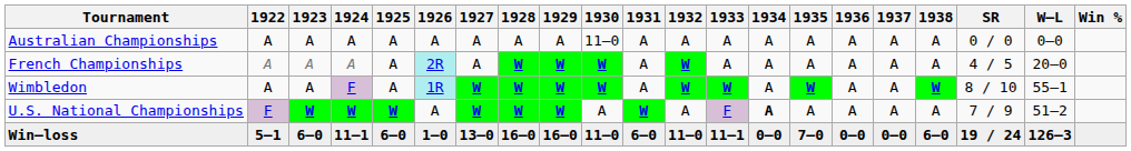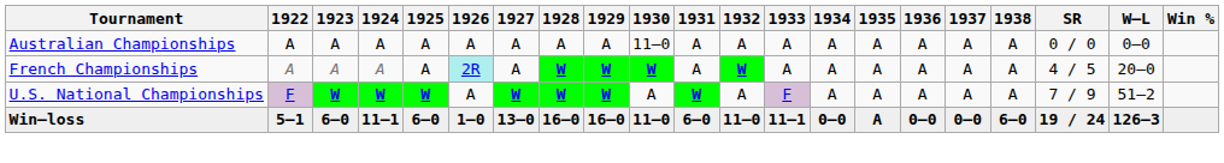 <table class="wikitable" style=text-align:center>
 <tr bgcolor="#efefef">
 <th>Tournament</th>
 <th>1922</th>
 <th>1923</th>
 <th>1924</th>
 <th>1925</th>
 <th>1926</th>
 <th>1927</th>
 <th>1928</th>
 <th>1929</th>
 <th>1930</th>
 <th>1931</th>
 <th>1932</th>
 <th>1933</th>
 <th>1934</th>
 <th>1935</th>
 <th>1936</th>
 <th>1937</th>
 <th>1938</th>
 <th>SR</th>
 <th>W–L</th>
 <th>Win %</th>
 </tr>
 <tr>
 <td align=left><a href='#'>Australian Championships</a></td>
 <td>A</td>
 <td>A</td>
 <td>A</td>
 <td>A</td>
 <td>A</td>
 <td>A</td>
 <td>A</td>
 <td>A</td>
 <td>11–0</td>
 <td>A</td>
 <td>A</td>
 <td>A</td>
 <td>A</td>
 <td>A</td>
 <td>A</td>
 <td>A</td>
 <td>A</td>
 <td>0 / 0</td>
 <td>0–0</td>
 <td></td>
 </tr>
 <tr>
 <td align=left><a href='#'>French Championships</a></td>
 <td style=color:#767676><em>A</em></td>
 <td style=color:#767676><em>A</em></td>
 <td style=color:#767676><em>A</em></td>
 <td>A</td>
 <td style="background:#afeeee;"><a href='#'>2R</a></td>
 <td>A</td>
 <td style="background:#00ff00;"><strong><a href='#'>W</a></strong></td>
 <td style="background:#00ff00;"><strong><a href='#'>W</a></strong></td>
 <td style="background:#00ff00;"><strong><a href='#'>W</a></strong></td>
 <td>A</td>
 <td style="background:#00ff00;"><strong><a href='#'>W</a></strong></td>
 <td>A</td>
 <td>A</td>
 <td>A</td>
 <td>A</td>
 <td>A</td>
 <td>A</td>
 <td>4 / 5</td>
 <td>20–0</td>
 <td></td>
 </tr>
 <tr>
-<td align=left><a href='#'>Wimbledon</a></td>
-<td>A</td>
-<td>A</td>
-<td style="background:#D8BFD8;"><a href='#'>F</a></td>
-<td>A</td>
-<td style="background:#afeeee;"><a href='#'>1R</a></td>
-<td style="background:#00ff00;"><strong><a href='#'>W</a></strong></td>
-<td style="background:#00ff00;"><strong><a href='#'>W</a></strong></td>
-<td style="background:#00ff00;"><strong><a href='#'>W</a></strong></td>
-<td style="background:#00ff00;"><strong><a href='#'>W</a></strong></td>
-<td>A</td>
-<td style="background:#00ff00;"><strong><a href='#'>W</a></strong></td>
-<td style="background:#00ff00;"><strong><a href='#'>W</a></strong></td>
-<td>A</td>
-<td style="background:#00ff00;"><strong><a href='#'>W</a></strong></td>
-<td>A</td>
-<td>A</td>
-<td style="background:#00ff00;"><strong><a href='#'>W</a></strong></td>
-<td>8 / 10</td>
-<td>55–1</td>
-<td></td>
-</tr>
-<tr>
 <td align=left><a href='#'>U.S. National Championships</a></td>
 <td style="background:#D8BFD8;"><a href='#'>F</a></td>
 <td style="background:#00ff00;"><strong><a href='#'>W</a></strong></td>
 <td style="background:#00ff00;"><strong><a href='#'>W</a></strong></td>
 <td style="background:#00ff00;"><strong><a href='#'>W</a></strong></td>
 <td>A</td>
 <td style="background:#00ff00;"><strong><a href='#'>W</a></strong></td>
 <td style="background:#00ff00;"><strong><a href='#'>W</a></strong></td>
 <td style="background:#00ff00;"><strong><a href='#'>W</a></strong></td>
 <td>A</td>
 <td style="background:#00ff00;"><strong><a href='#'>W</a></strong></td>
 <td>A</td>
 <td style="background:#D8BFD8;"><a href='#'>F</a></td>
-<td><strong>A</strong></td>
+<td>A</td>
 <td>A</td>
 <td>A</td>
 <td>A</td>
 <td>A</td>
 <td>7 / 9</td>
 <td>51–2</td>
 <td></td>
 </tr>
 <tr style="font-weight:bold; background:#efefef">
 <td style=text-align:left>Win–loss</td>
 <td>5–1</td>
 <td>6–0</td>
 <td>11–1</td>
 <td>6–0</td>
 <td>1–0</td>
 <td>13–0</td>
 <td>16–0</td>
 <td>16–0</td>
 <td>11–0</td>
 <td>6–0</td>
 <td>11–0</td>
 <td>11–1</td>
 <td>0–0</td>
-<td>7–0</td>
+<td>A</td>
 <td>0–0</td>
 <td>0–0</td>
 <td>6–0</td>
 <td>19 / 24</td>
 <td>126–3</td>
 <td></td>
 </tr>
 </table>
